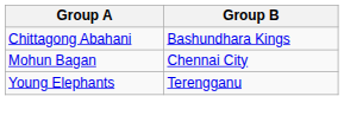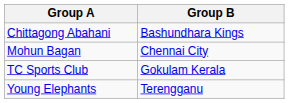 <table class= "wikitable sortable"width=30%>
 <tr>
 <th col=span width=20%>Group A</th>
 <th col=span width=20%>Group B</th>
 </tr>
 <tr>
 <td> <a href='#'>Chittagong Abahani</a></td>
 <td> <a href='#'>Bashundhara Kings</a></td>
 </tr>
 <tr>
 <td> <a href='#'>Mohun Bagan</a></td>
 <td> <a href='#'>Chennai City</a></td>
 </tr>
 <tr>
+<td> <a href='#'>TC Sports Club</a></td>
+<td> <a href='#'>Gokulam Kerala</a></td>
+</tr>
+<tr>
 <td> <a href='#'>Young Elephants</a></td>
 <td> <a href='#'>Terengganu</a></td>
 </tr>
 </table>
